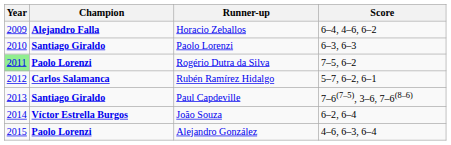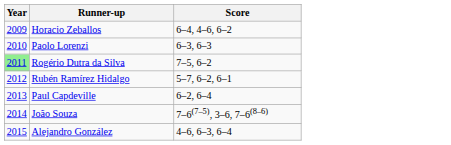 <table class="wikitable" style="font-size:90%">
 <tr>
 <th>Year</th>
-<th width="200">Champion</th>
 <th width="200">Runner-up</th>
 <th width="175">Score</th>
 </tr>
 <tr>
 <td><a href='#'>2009</a></td>
-<td> <strong><a href='#'>Alejandro Falla</a></strong></td>
 <td> <a href='#'>Horacio Zeballos</a></td>
 <td>6–4, 4–6, 6–2</td>
 </tr>
 <tr>
 <td><a href='#'>2010</a></td>
-<td> <strong><a href='#'>Santiago Giraldo</a></strong></td>
 <td> <a href='#'>Paolo Lorenzi</a></td>
 <td>6–3, 6–3</td>
 </tr>
 <tr>
 <td style="background: lightgreen;"><a href='#'>2011</a></td>
-<td> <strong><a href='#'>Paolo Lorenzi</a></strong></td>
 <td> <a href='#'>Rogério Dutra da Silva</a></td>
 <td>7–5, 6–2</td>
 </tr>
 <tr>
 <td><a href='#'>2012</a></td>
-<td> <strong><a href='#'>Carlos Salamanca</a></strong></td>
 <td> <a href='#'>Rubén Ramírez Hidalgo</a></td>
 <td>5–7, 6–2, 6–1</td>
 </tr>
 <tr>
 <td><a href='#'>2013</a></td>
-<td> <strong><a href='#'>Santiago Giraldo</a></strong></td>
 <td> <a href='#'>Paul Capdeville</a></td>
+<td>6–2, 6–4</td>
+</tr>
+<tr>
+<td><a href='#'>2014</a></td>
+<td> <a href='#'>João Souza</a></td>
 <td>7–6<sup>(7–5)</sup>, 3–6, 7–6<sup>(8–6)</sup></td>
 </tr>
 <tr>
-<td><a href='#'>2014</a></td>
-<td> <strong><a href='#'>Víctor Estrella Burgos</a></strong></td>
-<td> <a href='#'>João Souza</a></td>
-<td>6–2, 6–4</td>
-</tr>
-<tr>
 <td><a href='#'>2015</a></td>
-<td> <strong><a href='#'>Paolo Lorenzi</a></strong></td>
 <td> <a href='#'>Alejandro González</a></td>
 <td>4–6, 6–3, 6–4</td>
 </tr>
 </table>
